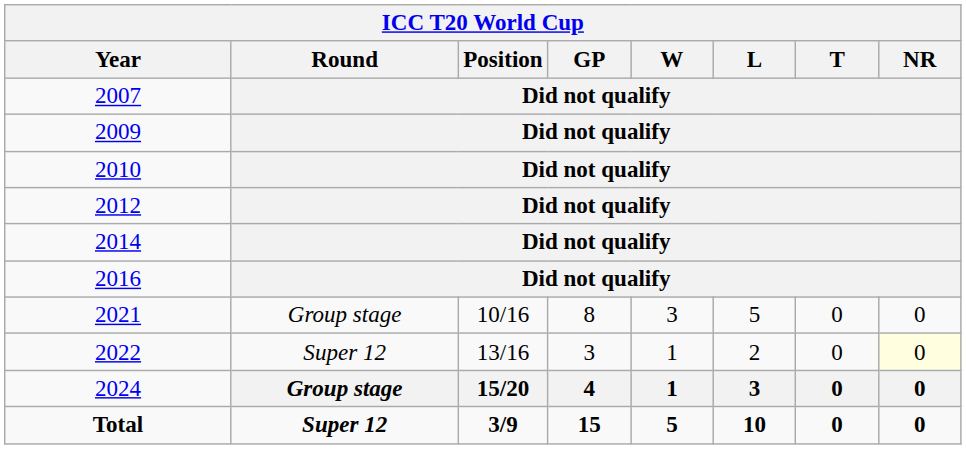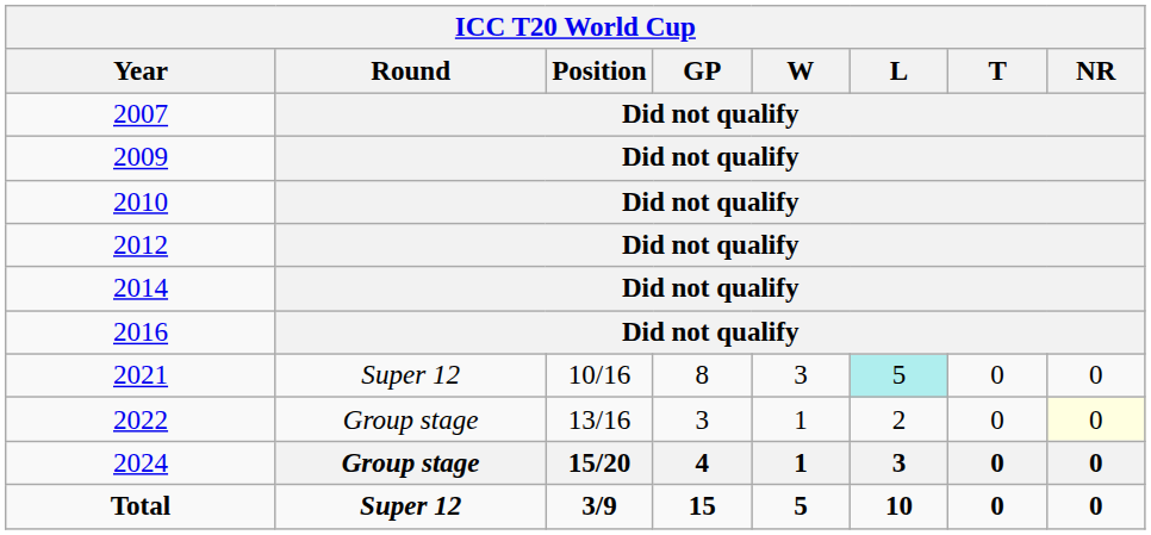 <table class="wikitable" style="text-align: center;">
 <tr>
 <th colspan="8"><a href='#'>ICC T20 World Cup</a></th>
 </tr>
 <tr>
 <th width=150>Year</th>
 <th width=150>Round</th>
 <th width=50>Position</th>
 <th width=50>GP</th>
 <th width=50>W</th>
 <th width=50>L</th>
 <th width=50>T</th>
 <th width=50>NR</th>
 </tr>
 <tr>
 <td> <a href='#'>2007</a></td>
 <th colspan="7">Did not qualify</th>
 </tr>
 <tr>
 <td> <a href='#'>2009</a></td>
 <th colspan="7">Did not qualify</th>
 </tr>
 <tr>
 <td> <a href='#'>2010</a></td>
 <th colspan="7">Did not qualify</th>
 </tr>
 <tr>
 <td> <a href='#'>2012</a></td>
 <th colspan="7">Did not qualify</th>
 </tr>
 <tr>
 <td> <a href='#'>2014</a></td>
 <th colspan="7">Did not qualify</th>
 </tr>
 <tr>
 <td> <a href='#'>2016</a></td>
 <th colspan="7">Did not qualify</th>
 </tr>
 <tr>
 <td> <a href='#'>2021</a></td>
-<td><em>Group stage</em></td>
+<td><em>Super 12</em></td>
 <td>10/16</td>
 <td>8</td>
 <td>3</td>
-<td>5</td>
+<td style="background: paleturquoise;">5</td>
 <td>0</td>
 <td>0</td>
 </tr>
 <tr>
 <td> <a href='#'>2022</a></td>
-<td><em>Super 12</em></td>
+<td><em>Group stage</em></td>
 <td>13/16</td>
 <td>3</td>
 <td>1</td>
 <td>2</td>
 <td>0</td>
 <td style="background: lightyellow;">0</td>
 </tr>
 <tr>
 <td> <a href='#'>2024</a></td>
 <th><em>Group stage</em></th>
 <th>15/20</th>
 <th>4</th>
 <th>1</th>
 <th>3</th>
 <th>0</th>
 <th>0</th>
 </tr>
 <tr>
 <td><strong>Total</strong></td>
 <td><strong><em>Super 12</em></strong></td>
 <td><strong>3/9</strong></td>
 <td><strong>15</strong></td>
 <td><strong>5</strong></td>
 <td><strong>10</strong></td>
 <td><strong>0</strong></td>
 <td><strong>0</strong></td>
 </tr>
 </table>
